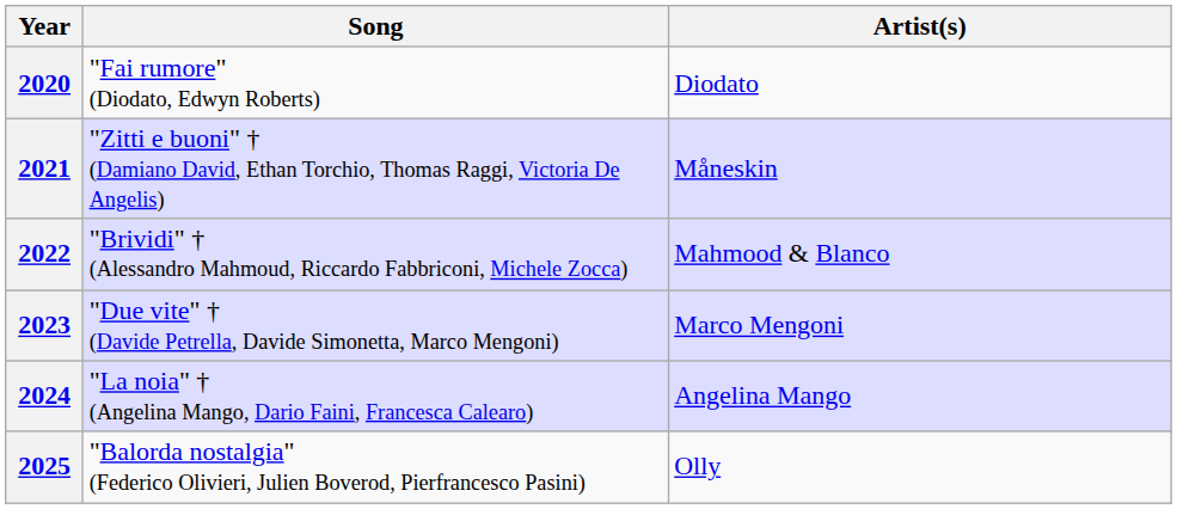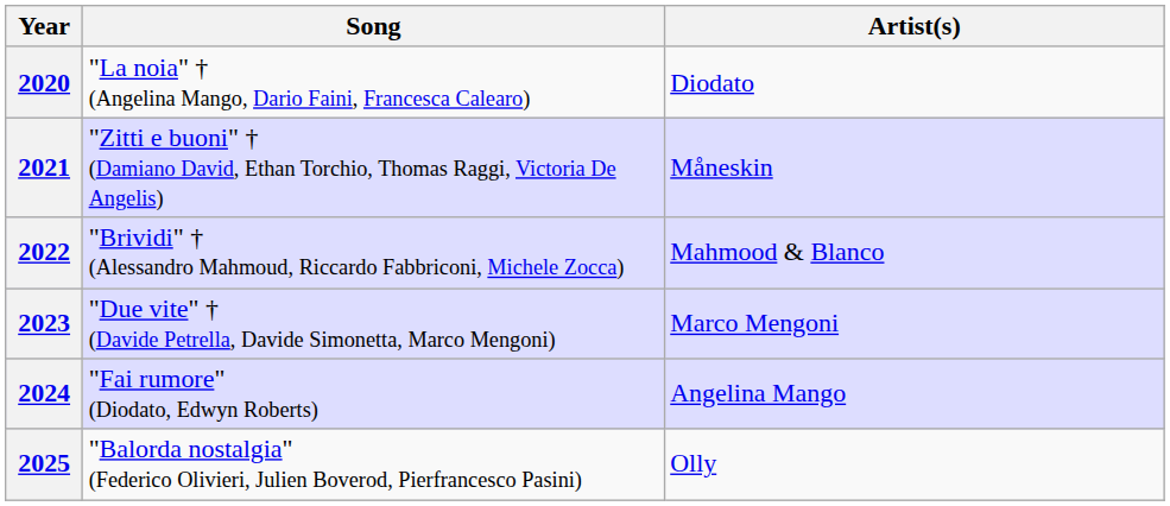 <table class="wikitable plainrowheaders">
 <tr>
 <th style="width:40px;">Year</th>
 <th style="width:350px;">Song</th>
 <th style="width:300px;">Artist(s)</th>
 </tr>
 <tr>
 <th scope="row"><a href='#'>2020</a></th>
-<td>"<a href='#'>Fai rumore</a>"<br><small>(Diodato, Edwyn Roberts)</small></td>
+<td>"<a href='#'>La noia</a>" †<br><small>(Angelina Mango, <a href='#'>Dario Faini</a>, <a href='#'>Francesca Calearo</a>)</small></td>
 <td><a href='#'>Diodato</a></td>
 </tr>
 <tr style="background-color:#DDF;">
 <th scope="row"><a href='#'>2021</a></th>
 <td>"<a href='#'>Zitti e buoni</a>" †<br><small>(<a href='#'>Damiano David</a>, Ethan Torchio, Thomas Raggi, <a href='#'>Victoria De Angelis</a>)</small></td>
 <td><a href='#'>Måneskin</a></td>
 </tr>
 <tr style="background-color:#DDF;">
 <th scope="row"><a href='#'>2022</a></th>
 <td>"<a href='#'>Brividi</a>" †<br><small>(Alessandro Mahmoud, Riccardo Fabbriconi, <a href='#'>Michele Zocca</a>)</small></td>
 <td><a href='#'>Mahmood</a> & <a href='#'>Blanco</a></td>
 </tr>
 <tr style="background-color:#DDF;">
 <th scope="row"><a href='#'>2023</a></th>
 <td>"<a href='#'>Due vite</a>" †<br><small>(<a href='#'>Davide Petrella</a>, Davide Simonetta, Marco Mengoni)</small></td>
 <td><a href='#'>Marco Mengoni</a></td>
 </tr>
 <tr style="background-color:#DDF;">
 <th scope="row"><a href='#'>2024</a></th>
-<td>"<a href='#'>La noia</a>" †<br><small>(Angelina Mango, <a href='#'>Dario Faini</a>, <a href='#'>Francesca Calearo</a>)</small></td>
+<td>"<a href='#'>Fai rumore</a>"<br><small>(Diodato, Edwyn Roberts)</small></td>
 <td><a href='#'>Angelina Mango</a></td>
 </tr>
 <tr>
 <th scope="row"><a href='#'>2025</a></th>
 <td>"<a href='#'>Balorda nostalgia</a>" <br><small>(Federico Olivieri, Julien Boverod, Pierfrancesco Pasini)</small></td>
 <td><a href='#'>Olly</a></td>
 </tr>
 </table>
